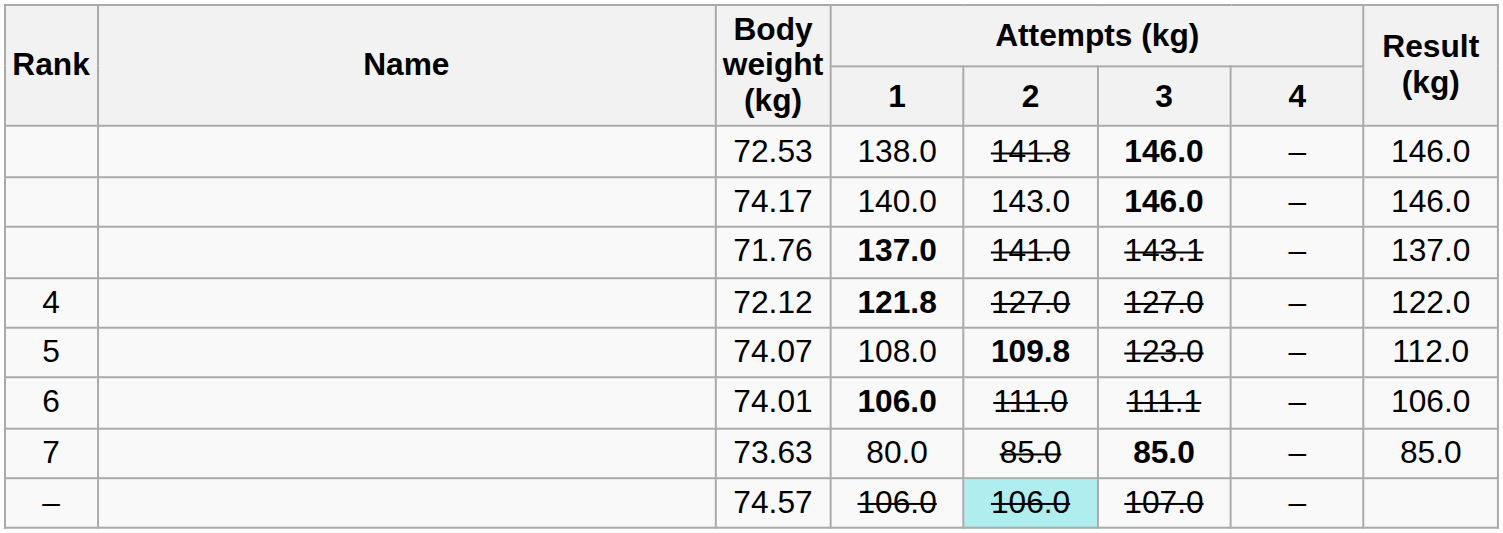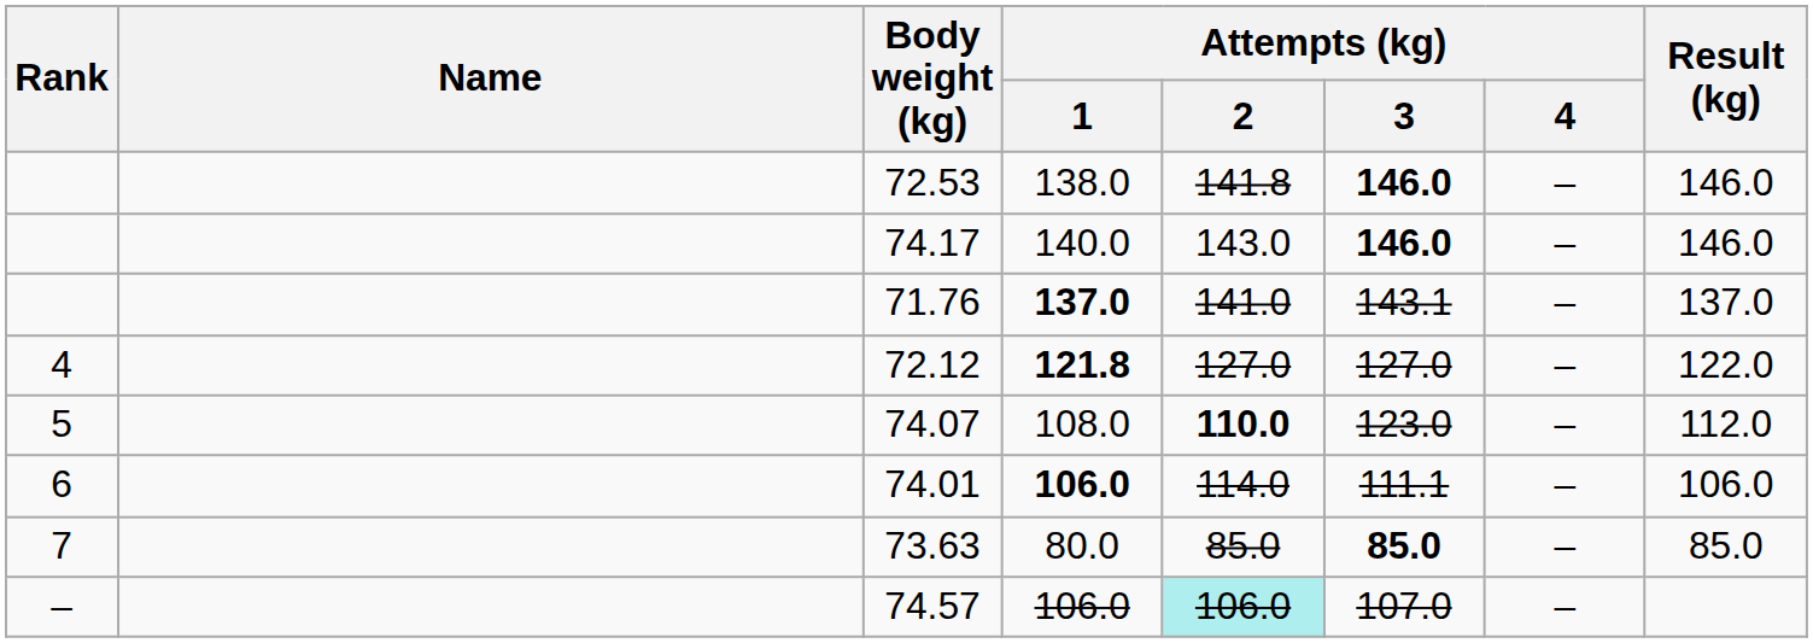 <table class="wikitable" style="text-align:center;">
 <tr>
 <th rowspan=2>Rank</th>
 <th rowspan=2 width=305>Name</th>
 <th rowspan=2 width=50>Body weight (kg)</th>
 <th colspan=4>Attempts (kg)</th>
 <th rowspan=2 width=60>Result (kg)</th>
 </tr>
 <tr>
 <th width=60>1</th>
 <th width=60>2</th>
 <th width=60>3</th>
 <th width=60>4</th>
 </tr>
 <tr>
 <td></td>
 <td align=left></td>
 <td>72.53</td>
 <td>138.0</td>
 <td><s>141.8</s></td>
 <td><strong>146.0</strong></td>
 <td>–</td>
 <td>146.0</td>
 </tr>
 <tr>
 <td></td>
 <td align=left></td>
 <td>74.17</td>
 <td>140.0</td>
 <td>143.0</td>
 <td><strong>146.0</strong></td>
 <td>–</td>
 <td>146.0</td>
 </tr>
 <tr>
 <td></td>
 <td align=left></td>
 <td>71.76</td>
 <td><strong>137.0</strong></td>
 <td><s>141.0</s></td>
 <td><s>143.1</s></td>
 <td>–</td>
 <td>137.0</td>
 </tr>
 <tr>
 <td>4</td>
 <td align=left></td>
 <td>72.12</td>
 <td><strong>121.8</strong></td>
 <td><s>127.0</s></td>
 <td><s>127.0</s></td>
 <td>–</td>
 <td>122.0</td>
 </tr>
 <tr>
 <td>5</td>
 <td align=left></td>
 <td>74.07</td>
 <td>108.0</td>
-<td><strong>109.8</strong></td>
+<td><strong>110.0</strong></td>
 <td><s>123.0</s></td>
 <td>–</td>
 <td>112.0</td>
 </tr>
 <tr>
 <td>6</td>
 <td align=left></td>
 <td>74.01</td>
 <td><strong>106.0</strong></td>
-<td><s>111.0</s></td>
+<td><s>114.0</s></td>
 <td><s>111.1</s></td>
 <td>–</td>
 <td>106.0</td>
 </tr>
 <tr>
 <td>7</td>
 <td align=left></td>
 <td>73.63</td>
 <td>80.0</td>
 <td><s>85.0</s></td>
 <td><strong>85.0</strong></td>
 <td>–</td>
 <td>85.0</td>
 </tr>
 <tr>
 <td>–</td>
 <td align=left></td>
 <td>74.57</td>
 <td><s>106.0</s></td>
 <td style="background: paleturquoise;"><s>106.0</s></td>
 <td><s>107.0</s></td>
 <td>–</td>
 <td></td>
 </tr>
 </table>
